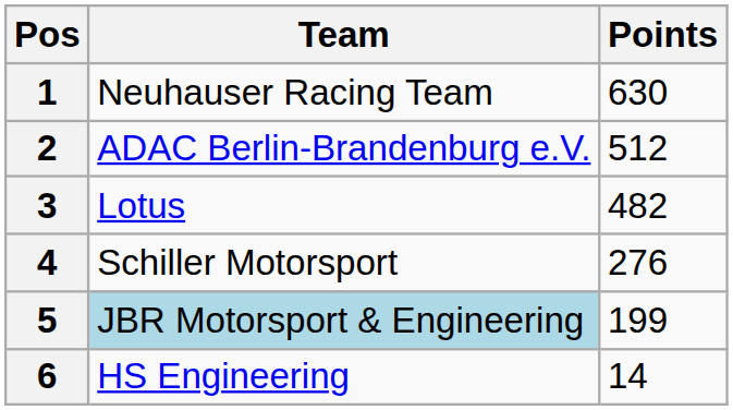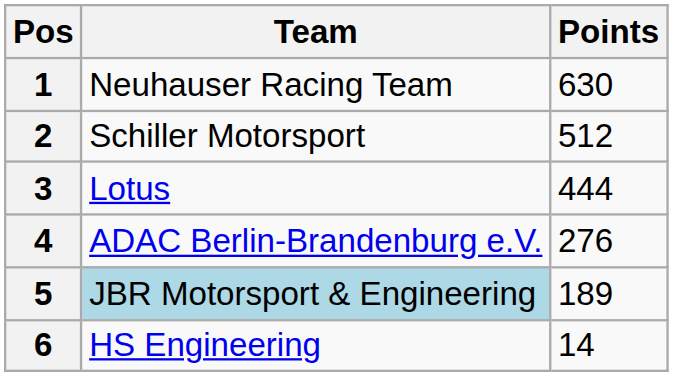 <table class="wikitable" style="font-size:90%">
 <tr>
 <th>Pos</th>
 <th>Team</th>
 <th>Points</th>
 </tr>
 <tr>
 <th>1</th>
 <td> Neuhauser Racing Team</td>
 <td>630</td>
 </tr>
 <tr>
 <th>2</th>
-<td> <a href='#'>ADAC Berlin-Brandenburg e.V.</a></td>
+<td> Schiller Motorsport</td>
 <td>512</td>
 </tr>
 <tr>
 <th>3</th>
 <td> <a href='#'>Lotus</a></td>
-<td>482</td>
+<td>444</td>
 </tr>
 <tr>
 <th>4</th>
-<td> Schiller Motorsport</td>
+<td> <a href='#'>ADAC Berlin-Brandenburg e.V.</a></td>
 <td>276</td>
 </tr>
 <tr>
 <th>5</th>
 <td style="background: lightblue;"> JBR Motorsport & Engineering</td>
-<td>199</td>
+<td>189</td>
 </tr>
 <tr>
 <th>6</th>
 <td> <a href='#'>HS Engineering</a></td>
 <td>14</td>
 </tr>
 </table>
